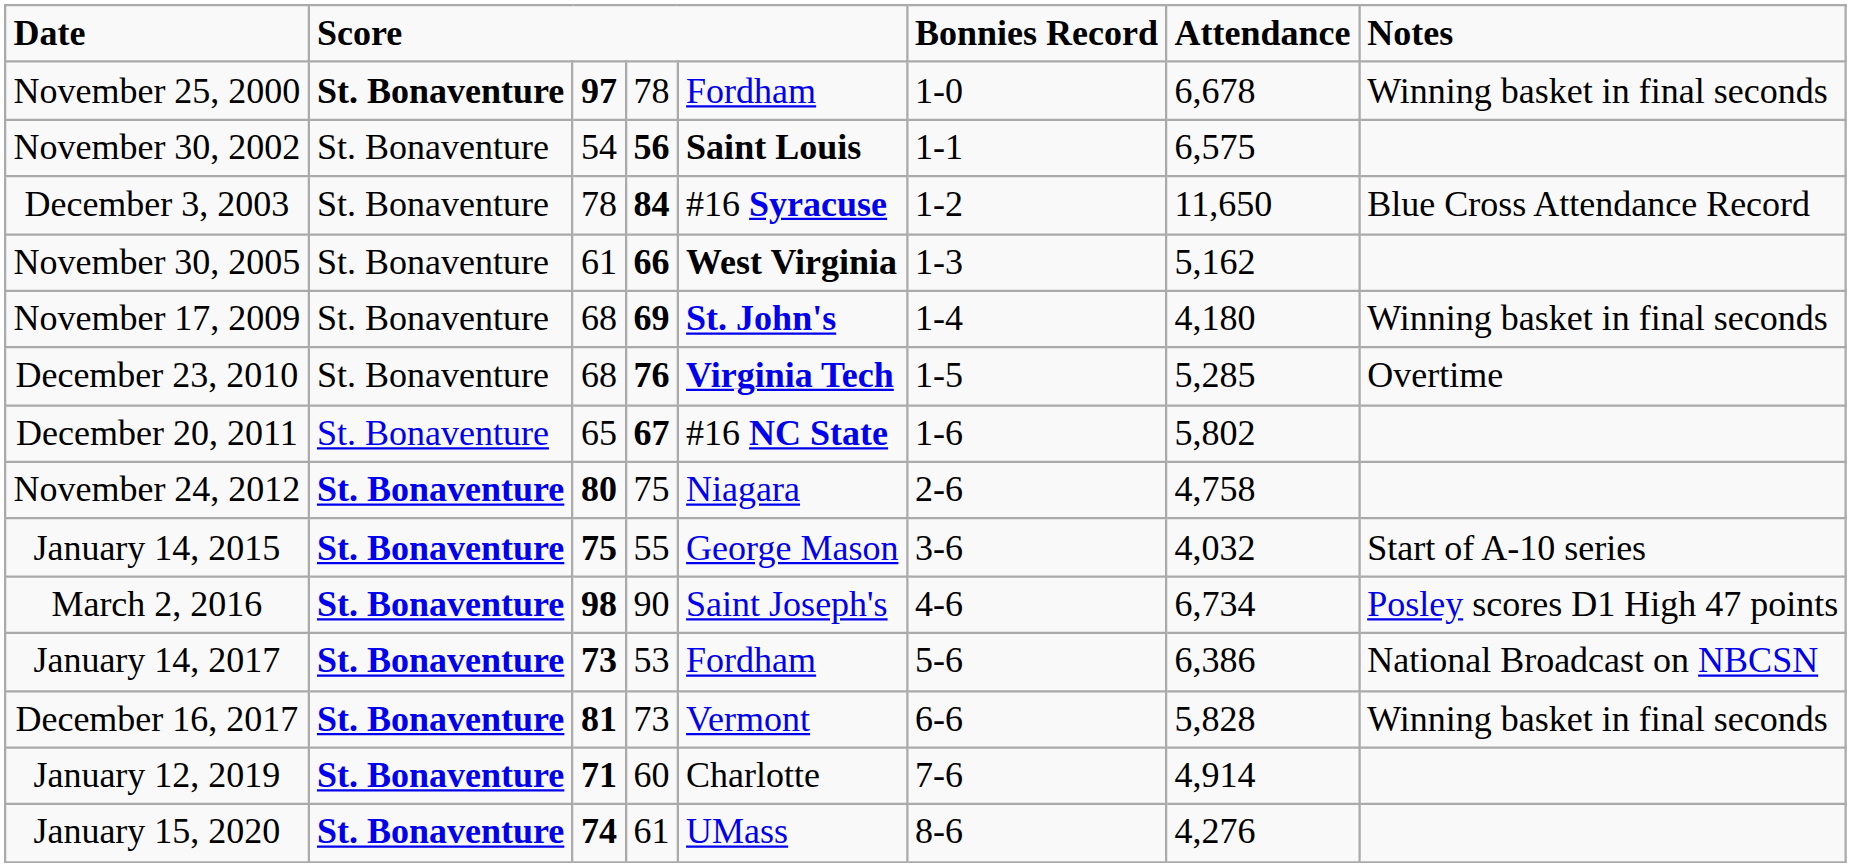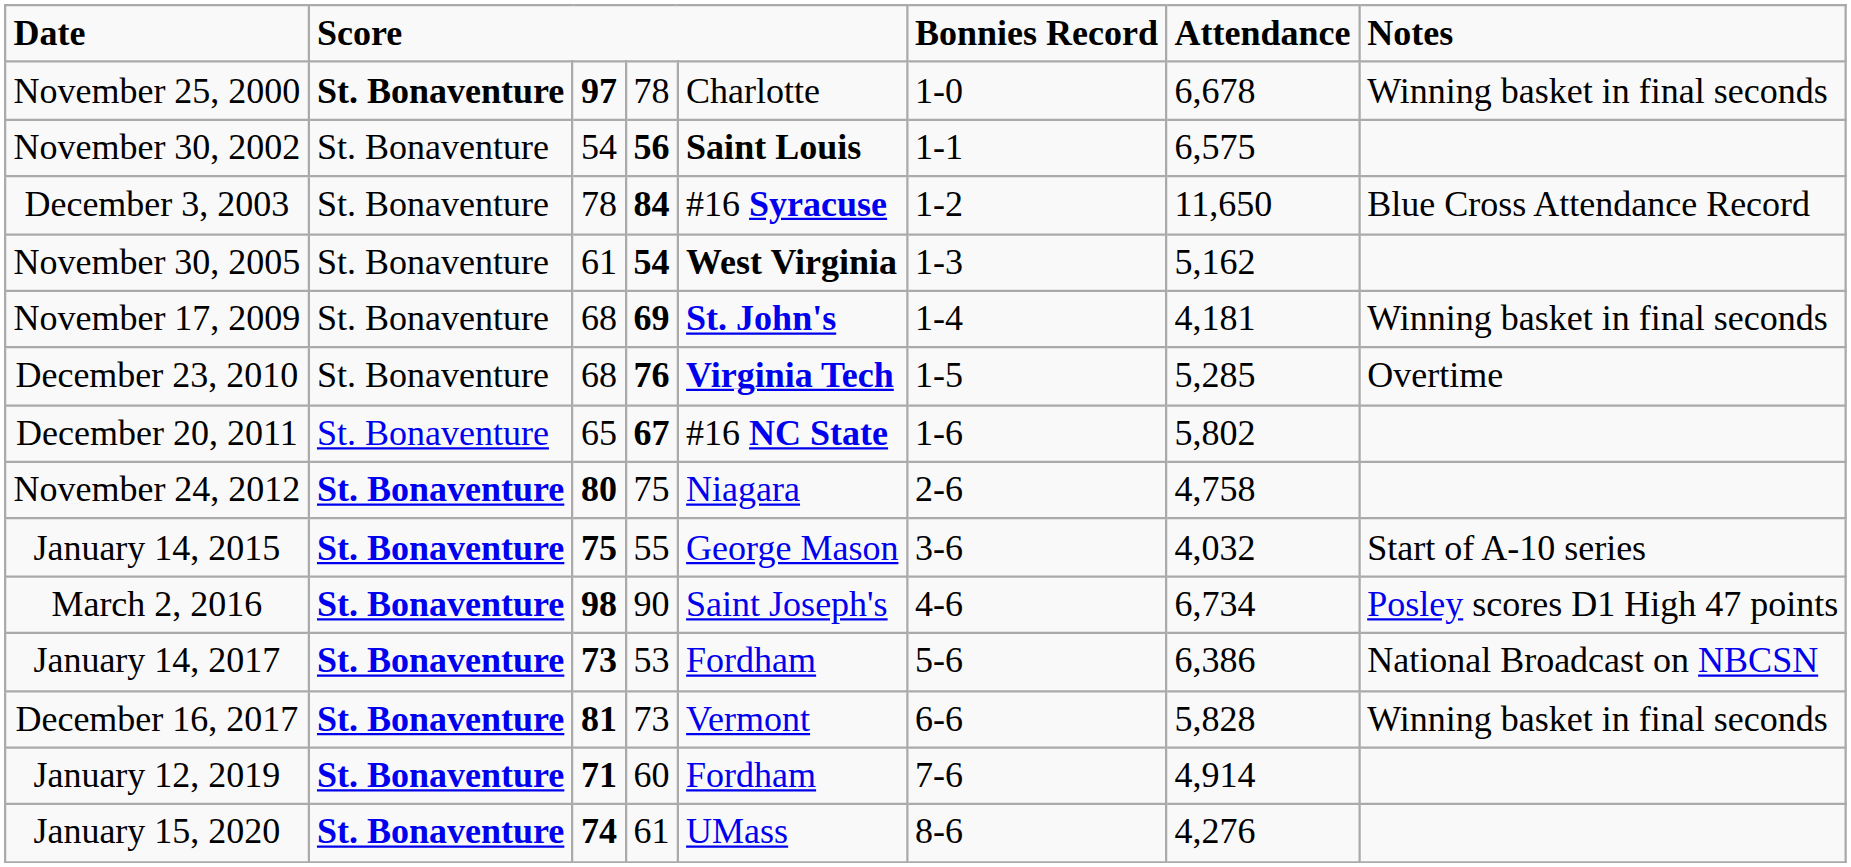 <table class="wikitable" align=left">
 <tr>
 <td><strong>Date</strong></td>
 <td colspan=4><strong>Score</strong></td>
 <td><strong>Bonnies Record</strong></td>
 <td><strong>Attendance</strong></td>
 <td><strong>Notes</strong></td>
 </tr>
 <tr>
 <td align=center>November 25, 2000</td>
 <td><strong>St. Bonaventure</strong></td>
 <td><strong>97</strong></td>
 <td>78</td>
-<td><a href='#'>Fordham</a></td>
+<td>Charlotte</td>
 <td>1-0</td>
 <td>6,678</td>
 <td>Winning basket in final seconds</td>
 </tr>
 <tr>
 <td align=center>November 30, 2002</td>
 <td>St. Bonaventure</td>
 <td>54</td>
 <td><strong>56</strong></td>
 <td><strong>Saint Louis</strong></td>
 <td>1-1</td>
 <td>6,575</td>
 <td></td>
 </tr>
 <tr>
 <td align=center>December 3, 2003</td>
 <td>St. Bonaventure</td>
 <td>78</td>
 <td><strong>84</strong></td>
 <td>#16 <strong><a href='#'>Syracuse</a></strong></td>
 <td>1-2</td>
 <td>11,650</td>
 <td>Blue Cross Attendance Record</td>
 </tr>
 <tr>
 <td align=center>November 30, 2005</td>
 <td>St. Bonaventure</td>
 <td>61</td>
-<td><strong>66</strong></td>
+<td><strong>54</strong></td>
 <td><strong>West Virginia</strong></td>
 <td>1-3</td>
 <td>5,162</td>
 <td></td>
 </tr>
 <tr>
 <td align=center>November 17, 2009</td>
 <td>St. Bonaventure</td>
 <td>68</td>
 <td><strong>69</strong></td>
 <td><strong><a href='#'>St. John's</a></strong></td>
 <td>1-4</td>
-<td>4,180</td>
+<td>4,181</td>
 <td>Winning basket in final seconds</td>
 </tr>
 <tr>
 <td align=center>December 23, 2010</td>
 <td>St. Bonaventure</td>
 <td>68</td>
 <td><strong>76</strong></td>
 <td><strong><a href='#'>Virginia Tech</a></strong></td>
 <td>1-5</td>
 <td>5,285</td>
 <td>Overtime</td>
 </tr>
 <tr>
 <td align=center>December 20, 2011</td>
 <td><a href='#'>St. Bonaventure</a></td>
 <td>65</td>
 <td><strong>67</strong></td>
 <td>#16 <strong><a href='#'>NC State</a></strong></td>
 <td>1-6</td>
 <td>5,802</td>
 <td></td>
 </tr>
 <tr>
 <td align=center>November 24, 2012</td>
 <td><strong><a href='#'>St. Bonaventure</a></strong></td>
 <td><strong>80</strong></td>
 <td>75</td>
 <td><a href='#'>Niagara</a></td>
 <td>2-6</td>
 <td>4,758</td>
 <td></td>
 </tr>
 <tr>
 <td align=center>January 14, 2015</td>
 <td><strong><a href='#'>St. Bonaventure</a></strong></td>
 <td><strong>75</strong></td>
 <td>55</td>
 <td><a href='#'>George Mason</a></td>
 <td>3-6</td>
 <td>4,032</td>
 <td>Start of A-10 series</td>
 </tr>
 <tr>
 <td align=center>March 2, 2016</td>
 <td><strong><a href='#'>St. Bonaventure</a></strong></td>
 <td><strong>98</strong></td>
 <td>90</td>
 <td><a href='#'>Saint Joseph's</a></td>
 <td>4-6</td>
 <td>6,734</td>
 <td><a href='#'>Posley</a> scores D1 High 47 points </td>
 </tr>
 <tr>
 <td align=center>January 14, 2017</td>
 <td><strong><a href='#'>St. Bonaventure</a></strong></td>
 <td><strong>73</strong></td>
 <td>53</td>
 <td><a href='#'>Fordham</a></td>
 <td>5-6</td>
 <td>6,386</td>
 <td>National Broadcast on <a href='#'>NBCSN</a></td>
 </tr>
 <tr>
 <td align=center>December 16, 2017</td>
 <td><strong><a href='#'>St. Bonaventure</a></strong></td>
 <td><strong>81</strong></td>
 <td>73</td>
 <td><a href='#'>Vermont</a></td>
 <td>6-6</td>
 <td>5,828</td>
 <td>Winning basket in final seconds</td>
 </tr>
 <tr>
 <td align=center>January 12, 2019</td>
 <td><strong><a href='#'>St. Bonaventure</a></strong></td>
 <td><strong>71</strong></td>
 <td>60</td>
-<td>Charlotte</td>
+<td><a href='#'>Fordham</a></td>
 <td>7-6</td>
 <td>4,914</td>
 <td></td>
 </tr>
 <tr>
 <td align=center>January 15, 2020</td>
 <td><strong><a href='#'>St. Bonaventure</a></strong></td>
 <td><strong>74</strong></td>
 <td>61</td>
 <td><a href='#'>UMass</a></td>
 <td>8-6</td>
 <td>4,276</td>
 <td></td>
 </tr>
 </table>
